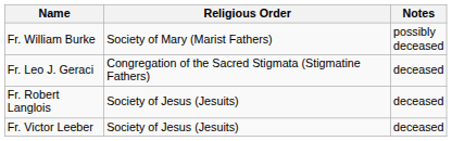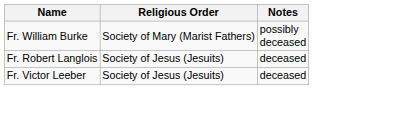 <table class="wikitable">
 <tr>
 <th>Name</th>
 <th>Religious Order</th>
 <th>Notes</th>
 </tr>
 <tr>
 <td>Fr. William Burke</td>
 <td>Society of Mary (Marist Fathers)</td>
 <td>possibly<br>deceased</td>
 </tr>
 <tr>
-<td>Fr. Leo J. Geraci</td>
-<td>Congregation of the Sacred Stigmata (Stigmatine Fathers)</td>
-<td>deceased</td>
-</tr>
-<tr>
 <td>Fr. Robert Langlois</td>
 <td>Society of Jesus (Jesuits)</td>
 <td>deceased</td>
 </tr>
 <tr>
 <td>Fr. Victor Leeber</td>
 <td>Society of Jesus (Jesuits)</td>
 <td>deceased</td>
 </tr>
 </table>
